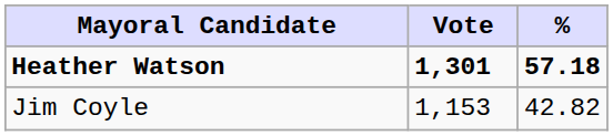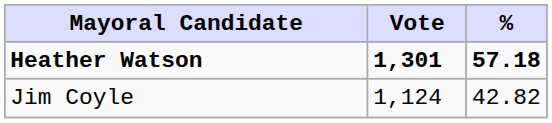 <table class="wikitable">
 <tr>
 <th style="background:#ddf; width:200px;">Mayoral Candidate</th>
 <th style="background:#ddf; width:50px;">Vote</th>
 <th style="background:#ddf; width:30px;">%</th>
 </tr>
 <tr>
 <td><strong>Heather Watson</strong></td>
 <td><strong>1,301</strong></td>
 <td><strong>57.18</strong></td>
 </tr>
 <tr>
 <td>Jim Coyle</td>
-<td>1,153</td>
+<td>1,124</td>
 <td>42.82</td>
 </tr>
 </table>
